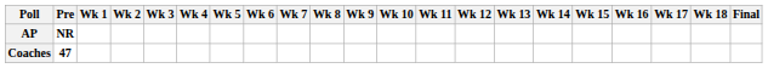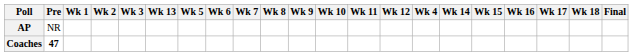 <table class="wikitable" style="white-space:nowrap;">
 <tr>
 <th>Poll</th>
 <th>Pre</th>
 <th>Wk 1</th>
 <th>Wk 2</th>
 <th>Wk 3</th>
-<th>Wk 4</th>
+<th>Wk 13</th>
 <th>Wk 5</th>
 <th>Wk 6</th>
 <th>Wk 7</th>
 <th>Wk 8</th>
 <th>Wk 9</th>
 <th>Wk 10</th>
 <th>Wk 11</th>
 <th>Wk 12</th>
-<th>Wk 13</th>
+<th>Wk 4</th>
 <th>Wk 14</th>
 <th>Wk 15</th>
 <th>Wk 16</th>
 <th>Wk 17</th>
 <th>Wk 18</th>
 <th>Final</th>
 </tr>
 <tr style="text-align:center;">
 <th>AP</th>
-<td style="background:#FFF;"><strong>NR</strong></td>
+<td style="background:#FFF;">NR</td>
 <td style="background:#FFF;"></td>
 <td style="background:#FFF;"></td>
 <td style="background:#FFF;"></td>
 <td style="background:#FFF;"></td>
 <td style="background:#FFF;"></td>
 <td style="background:#FFF;"></td>
 <td style="background:#FFF;"></td>
 <td style="background:#FFF;"></td>
 <td style="background:#FFF;"></td>
 <td style="background:#FFF;"></td>
 <td style="background:#FFF;"></td>
 <td style="background:#FFF;"></td>
 <td style="background:#FFF;"></td>
 <td style="background:#FFF;"></td>
 <td style="background:#FFF;"></td>
 <td style="background:#FFF;"></td>
 <td style="background:#FFF;"></td>
 <td style="background:#FFF;"></td>
 <td style="background:#FFF;"></td>
 </tr>
 <tr style="text-align:center;">
 <th>Coaches</th>
 <td style="background:#FFF;"><strong>47</strong></td>
 <td style="background:#FFF;"></td>
 <td style="background:#FFF;"></td>
 <td style="background:#FFF;"></td>
 <td style="background:#FFF;"></td>
 <td style="background:#FFF;"></td>
 <td style="background:#FFF;"></td>
 <td style="background:#FFF;"></td>
 <td style="background:#FFF;"></td>
 <td style="background:#FFF;"></td>
 <td style="background:#FFF;"></td>
 <td style="background:#FFF;"></td>
 <td style="background:#FFF;"></td>
 <td style="background:#FFF;"></td>
 <td style="background:#FFF;"></td>
 <td style="background:#FFF;"></td>
 <td style="background:#FFF;"></td>
 <td style="background:#FFF;"></td>
 <td style="background:#FFF;"></td>
 <td style="background:#FFF;"></td>
 </tr>
 </table>
